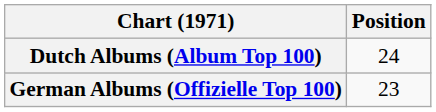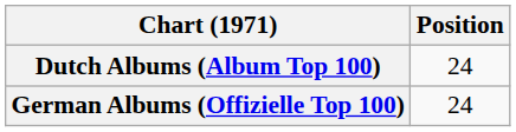 <table class="wikitable sortable plainrowheaders" style="text-align:center">
 <tr>
 <th scope="col">Chart (1971)</th>
 <th scope="col">Position</th>
 </tr>
 <tr>
 <th scope="row">Dutch Albums (<a href='#'>Album Top 100</a>)</th>
 <td>24</td>
 </tr>
 <tr>
 <th scope="row">German Albums (<a href='#'>Offizielle Top 100</a>)</th>
-<td>23</td>
+<td>24</td>
 </tr>
 </table>
